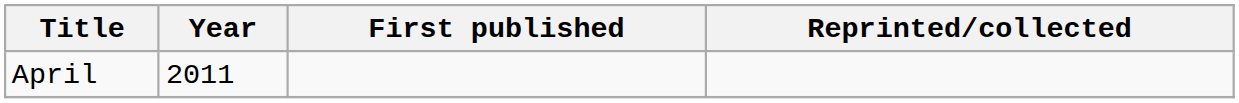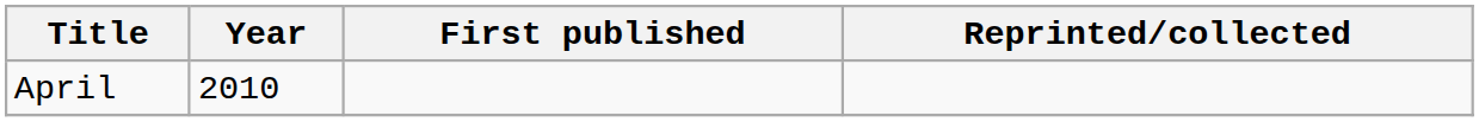 <table class='wikitable sortable' width='90%'>
 <tr>
 <th>Title</th>
 <th>Year</th>
 <th>First published</th>
 <th>Reprinted/collected</th>
 </tr>
 <tr>
 <td>April</td>
-<td>2011</td>
+<td>2010</td>
 <td></td>
 <td></td>
 </tr>
 <tr>
 </tr>
 </table>
